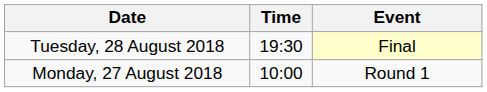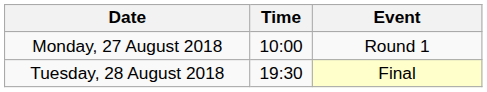 <table class = "wikitable" style="text-align:center;">
 <tr>
 <th width=220>Date</th>
 <th width=50>Time</th>
 <th width=150>Event</th>
 </tr>
 <tr>
+<td>Monday, 27 August 2018</td>
+<td>10:00</td>
+<td>Round 1</td>
+</tr>
+<tr>
 <td>Tuesday, 28 August 2018</td>
 <td>19:30</td>
 <td bgcolor=ffffcc>Final</td>
 </tr>
-<tr>
-<td>Monday, 27 August 2018</td>
-<td>10:00</td>
-<td>Round 1</td>
-</tr>
 </table>
